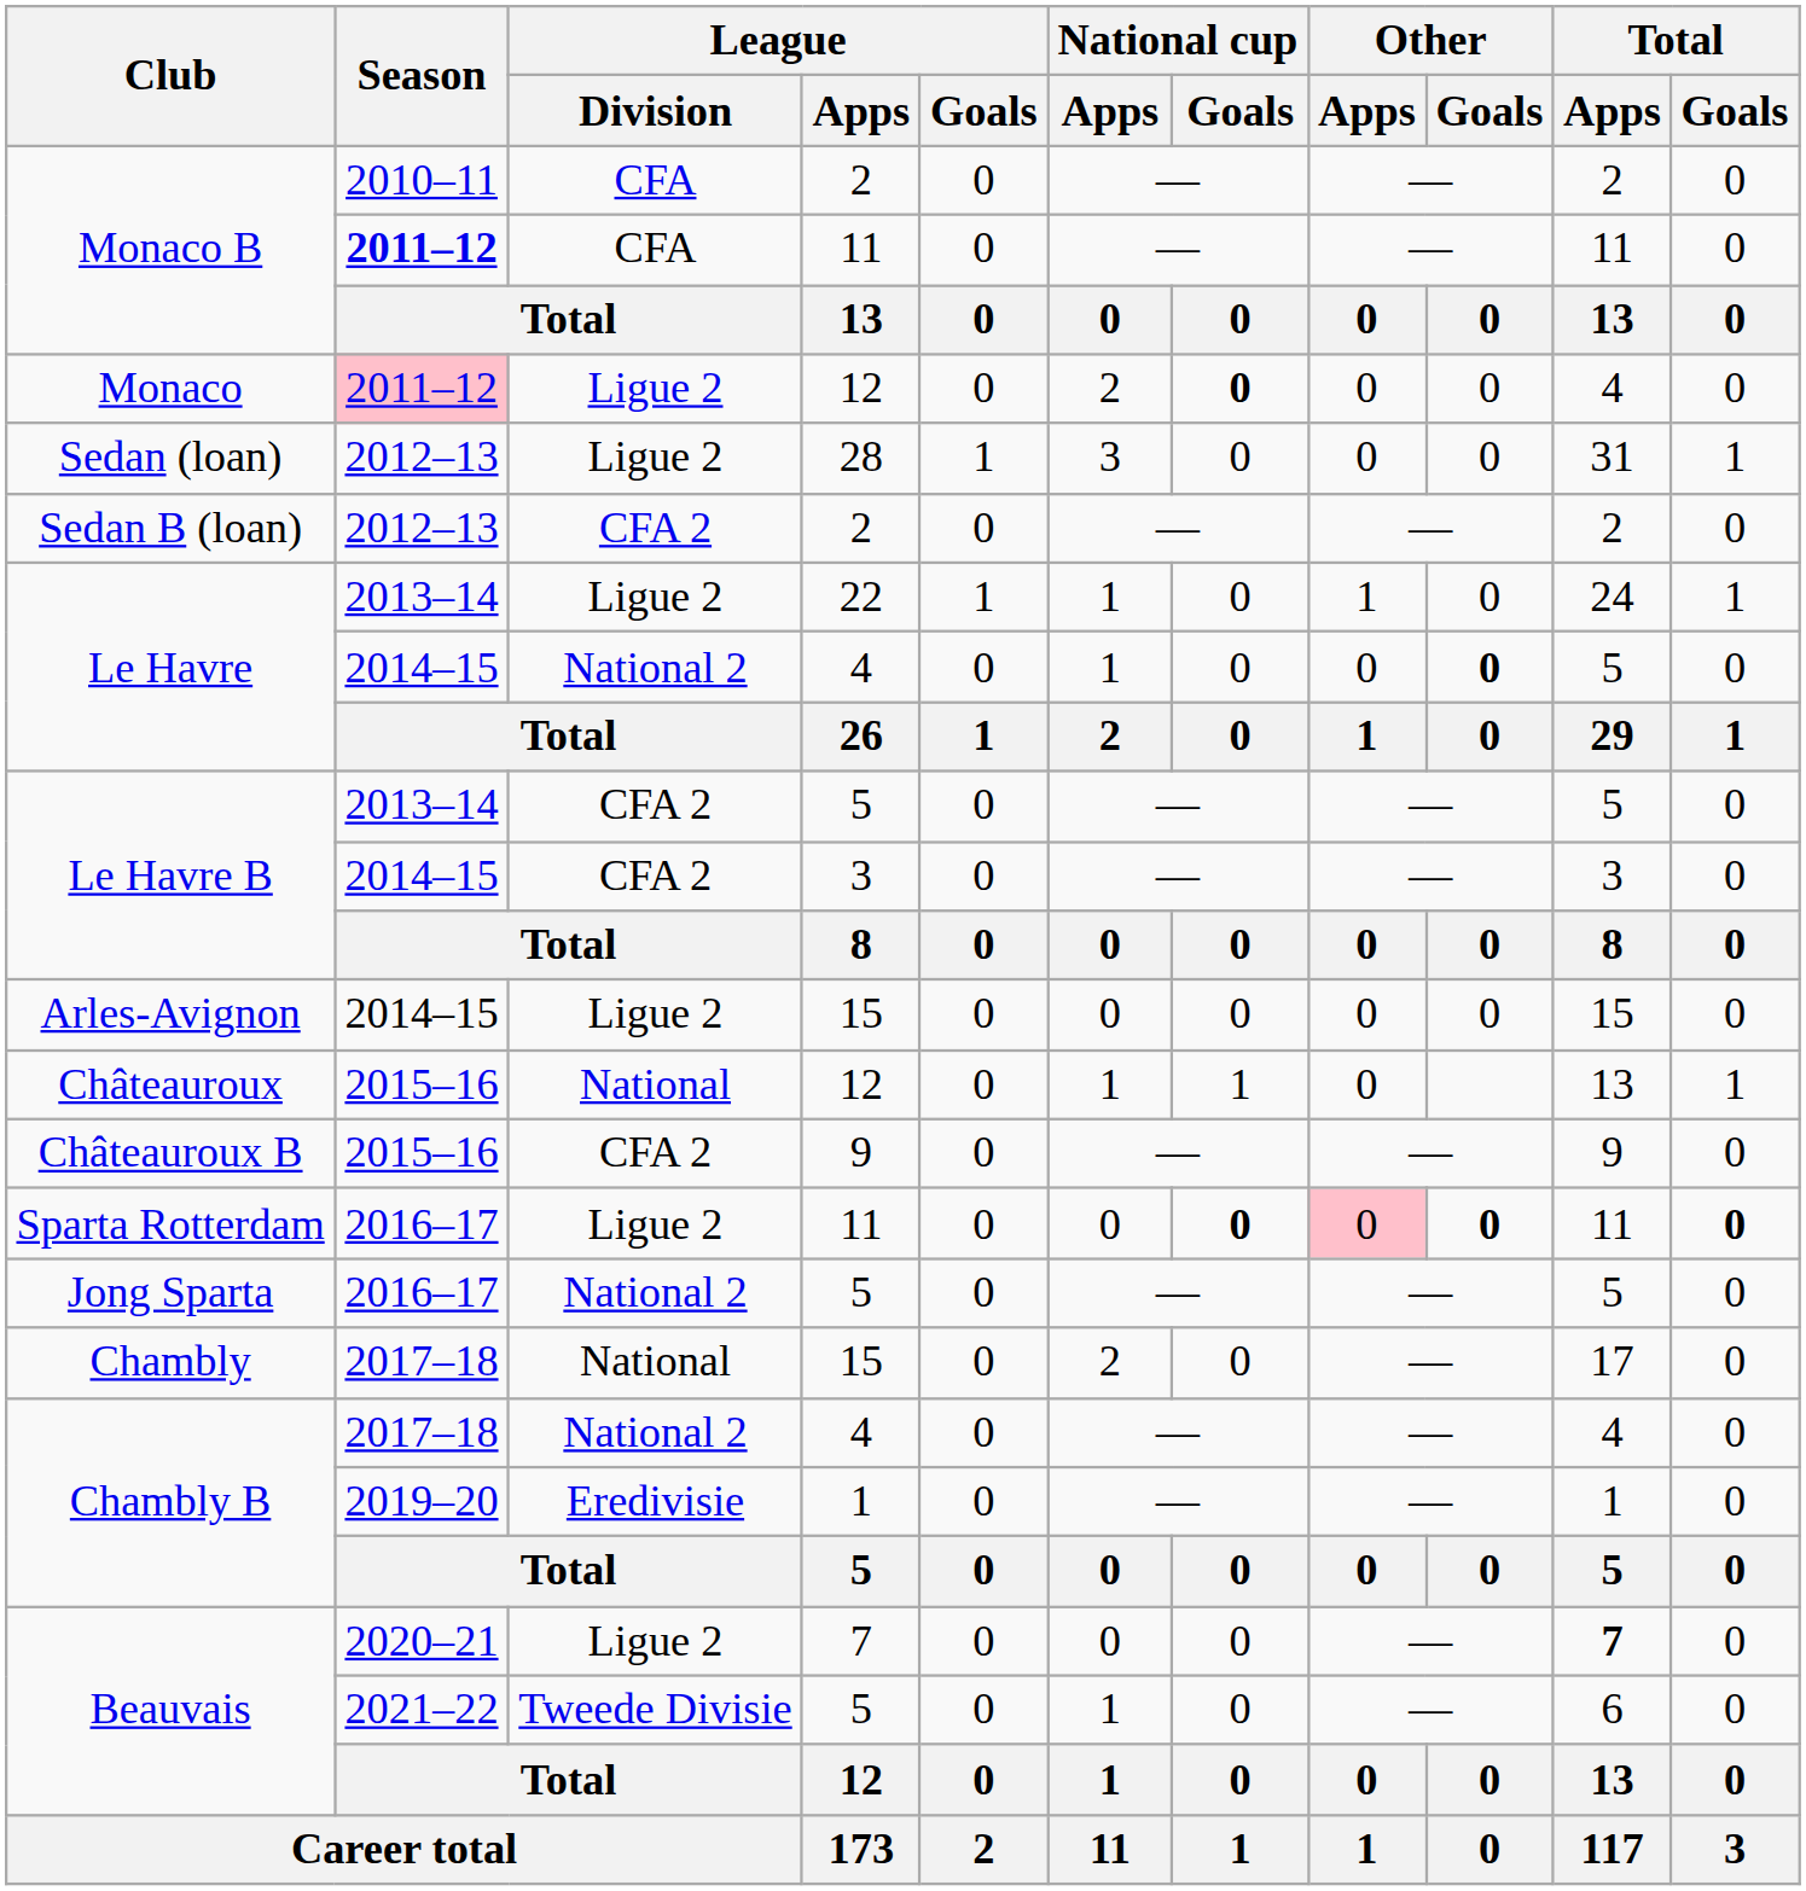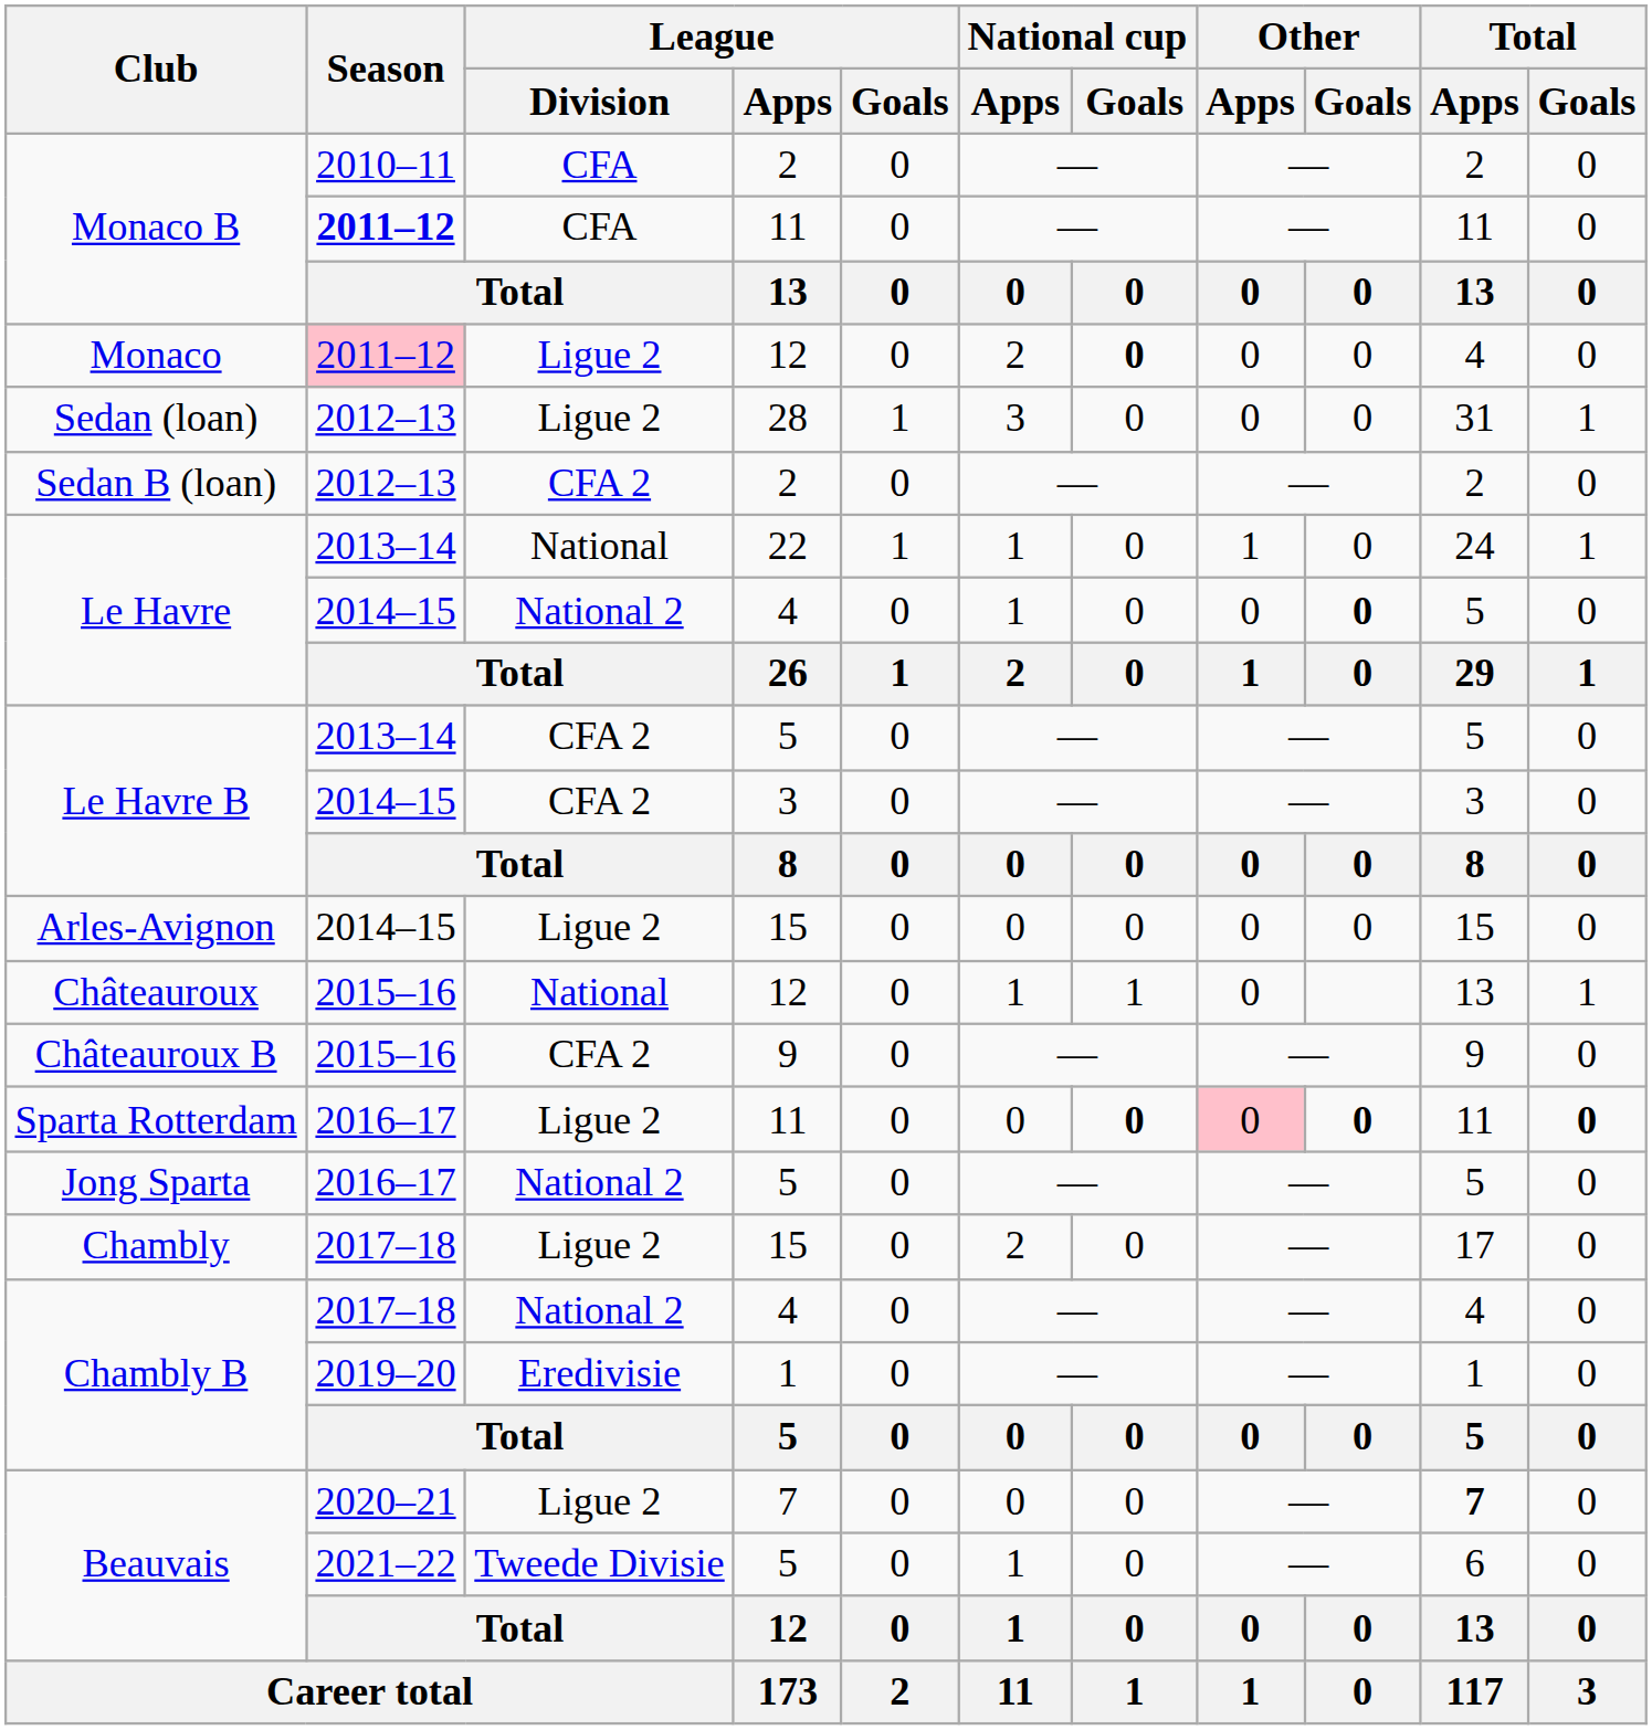 <table class="wikitable" style="text-align:center">
 <tr>
 <th rowspan="2">Club</th>
 <th rowspan="2">Season</th>
 <th colspan="3">League</th>
 <th colspan="2">National cup</th>
 <th colspan="2">Other</th>
 <th colspan="2">Total</th>
 </tr>
 <tr>
 <th>Division</th>
 <th>Apps</th>
 <th>Goals</th>
 <th>Apps</th>
 <th>Goals</th>
 <th>Apps</th>
 <th>Goals</th>
 <th>Apps</th>
 <th>Goals</th>
 </tr>
 <tr>
 <td rowspan="3"><a href='#'>Monaco B</a></td>
 <td><a href='#'>2010–11</a></td>
 <td><a href='#'>CFA</a></td>
 <td>2</td>
 <td>0</td>
 <td colspan="2">—</td>
 <td colspan="2">—</td>
 <td>2</td>
 <td>0</td>
 </tr>
 <tr>
 <td><strong><a href='#'>2011–12</a></strong></td>
 <td>CFA</td>
 <td>11</td>
 <td>0</td>
 <td colspan="2">—</td>
 <td colspan="2">—</td>
 <td>11</td>
 <td>0</td>
 </tr>
 <tr>
 <th colspan="2">Total</th>
 <th>13</th>
 <th>0</th>
 <th>0</th>
 <th>0</th>
 <th>0</th>
 <th>0</th>
 <th>13</th>
 <th>0</th>
 </tr>
 <tr>
 <td><a href='#'>Monaco</a></td>
 <td style="background: pink;"><a href='#'>2011–12</a></td>
 <td><a href='#'>Ligue 2</a></td>
 <td>12</td>
 <td>0</td>
 <td>2</td>
 <td><strong>0</strong></td>
 <td>0</td>
 <td>0</td>
 <td>4</td>
 <td>0</td>
 </tr>
 <tr>
 <td><a href='#'>Sedan</a> (loan)</td>
 <td><a href='#'>2012–13</a></td>
 <td>Ligue 2</td>
 <td>28</td>
 <td>1</td>
 <td>3</td>
 <td>0</td>
 <td>0</td>
 <td>0</td>
 <td>31</td>
 <td>1</td>
 </tr>
 <tr>
 <td><a href='#'>Sedan B</a> (loan)</td>
 <td><a href='#'>2012–13</a></td>
 <td><a href='#'>CFA 2</a></td>
 <td>2</td>
 <td>0</td>
 <td colspan="2">—</td>
 <td colspan="2">—</td>
 <td>2</td>
 <td>0</td>
 </tr>
 <tr>
 <td rowspan="3"><a href='#'>Le Havre</a></td>
 <td><a href='#'>2013–14</a></td>
-<td>Ligue 2</td>
+<td>National</td>
 <td>22</td>
 <td>1</td>
 <td>1</td>
 <td>0</td>
 <td>1</td>
 <td>0</td>
 <td>24</td>
 <td>1</td>
 </tr>
 <tr>
 <td><a href='#'>2014–15</a></td>
 <td><a href='#'>National 2</a></td>
 <td>4</td>
 <td>0</td>
 <td>1</td>
 <td>0</td>
 <td>0</td>
 <td><strong>0</strong></td>
 <td>5</td>
 <td>0</td>
 </tr>
 <tr>
 <th colspan="2">Total</th>
 <th>26</th>
 <th>1</th>
 <th>2</th>
 <th>0</th>
 <th>1</th>
 <th>0</th>
 <th>29</th>
 <th>1</th>
 </tr>
 <tr>
 <td rowspan="3"><a href='#'>Le Havre B</a></td>
 <td><a href='#'>2013–14</a></td>
 <td>CFA 2</td>
 <td>5</td>
 <td>0</td>
 <td colspan="2">—</td>
 <td colspan="2">—</td>
 <td>5</td>
 <td>0</td>
 </tr>
 <tr>
 <td><a href='#'>2014–15</a></td>
 <td>CFA 2</td>
 <td>3</td>
 <td>0</td>
 <td colspan="2">—</td>
 <td colspan="2">—</td>
 <td>3</td>
 <td>0</td>
 </tr>
 <tr>
 <th colspan="2">Total</th>
 <th>8</th>
 <th>0</th>
 <th>0</th>
 <th>0</th>
 <th>0</th>
 <th>0</th>
 <th>8</th>
 <th>0</th>
 </tr>
 <tr>
 <td><a href='#'>Arles-Avignon</a></td>
 <td>2014–15</td>
 <td>Ligue 2</td>
 <td>15</td>
 <td>0</td>
 <td>0</td>
 <td>0</td>
 <td>0</td>
 <td>0</td>
 <td>15</td>
 <td>0</td>
 </tr>
 <tr>
 <td><a href='#'>Châteauroux</a></td>
 <td><a href='#'>2015–16</a></td>
 <td><a href='#'>National</a></td>
 <td>12</td>
 <td>0</td>
 <td>1</td>
 <td>1</td>
 <td>0</td>
 <td></td>
 <td>13</td>
 <td>1</td>
 </tr>
 <tr>
 <td><a href='#'>Châteauroux B</a></td>
 <td><a href='#'>2015–16</a></td>
 <td>CFA 2</td>
 <td>9</td>
 <td>0</td>
 <td colspan="2">—</td>
 <td colspan="2">—</td>
 <td>9</td>
 <td>0</td>
 </tr>
 <tr>
 <td><a href='#'>Sparta Rotterdam</a></td>
 <td><a href='#'>2016–17</a></td>
 <td>Ligue 2</td>
 <td>11</td>
 <td>0</td>
 <td>0</td>
 <td><strong>0</strong></td>
 <td style="background: pink;">0</td>
 <td><strong>0</strong></td>
 <td>11</td>
 <td><strong>0</strong></td>
 </tr>
 <tr>
 <td><a href='#'>Jong Sparta</a></td>
 <td><a href='#'>2016–17</a></td>
 <td><a href='#'>National 2</a></td>
 <td>5</td>
 <td>0</td>
 <td colspan="2">—</td>
 <td colspan="2">—</td>
 <td>5</td>
 <td>0</td>
 </tr>
 <tr>
 <td><a href='#'>Chambly</a></td>
 <td><a href='#'>2017–18</a></td>
-<td>National</td>
+<td>Ligue 2</td>
 <td>15</td>
 <td>0</td>
 <td>2</td>
 <td>0</td>
 <td colspan="2">—</td>
 <td>17</td>
 <td>0</td>
 </tr>
 <tr>
 <td rowspan="3"><a href='#'>Chambly B</a></td>
 <td><a href='#'>2017–18</a></td>
 <td><a href='#'>National 2</a></td>
 <td>4</td>
 <td>0</td>
 <td colspan="2">—</td>
 <td colspan="2">—</td>
 <td>4</td>
 <td>0</td>
 </tr>
 <tr>
 <td><a href='#'>2019–20</a></td>
 <td><a href='#'>Eredivisie</a></td>
 <td>1</td>
 <td>0</td>
 <td colspan="2">—</td>
 <td colspan="2">—</td>
 <td>1</td>
 <td>0</td>
 </tr>
 <tr>
 <th colspan="2">Total</th>
 <th>5</th>
 <th>0</th>
 <th>0</th>
 <th>0</th>
 <th>0</th>
 <th>0</th>
 <th>5</th>
 <th>0</th>
 </tr>
 <tr>
 <td rowspan="3"><a href='#'>Beauvais</a></td>
 <td><a href='#'>2020–21</a></td>
 <td>Ligue 2</td>
 <td>7</td>
 <td>0</td>
 <td>0</td>
 <td>0</td>
 <td colspan="2">—</td>
 <td><strong>7</strong></td>
 <td>0</td>
 </tr>
 <tr>
 <td><a href='#'>2021–22</a></td>
 <td><a href='#'>Tweede Divisie</a></td>
 <td>5</td>
 <td>0</td>
 <td>1</td>
 <td>0</td>
 <td colspan="2">—</td>
 <td>6</td>
 <td>0</td>
 </tr>
 <tr>
 <th colspan="2">Total</th>
 <th>12</th>
 <th>0</th>
 <th>1</th>
 <th>0</th>
 <th>0</th>
 <th>0</th>
 <th>13</th>
 <th>0</th>
 </tr>
 <tr>
 <th colspan="3">Career total</th>
 <th>173</th>
 <th>2</th>
 <th>11</th>
 <th>1</th>
 <th>1</th>
 <th>0</th>
 <th>117</th>
 <th>3</th>
 </tr>
 </table>
